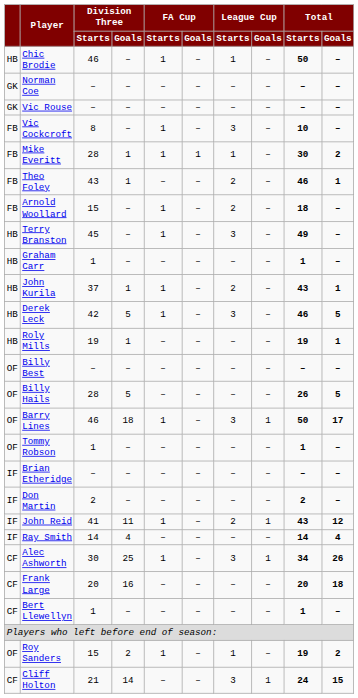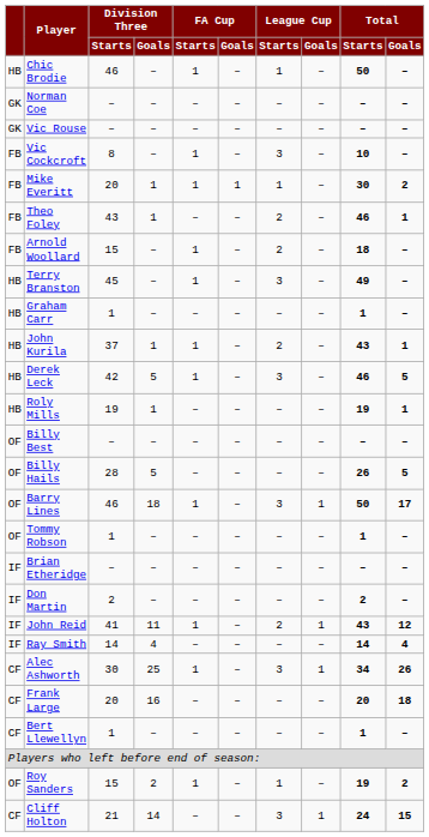 <table class="wikitable"  style="text-align:center; font-size:90%; width:46%;">
 <tr>
 <th rowspan="2" style="background:maroon; color:white;  width: 4%"></th>
 <th rowspan="2" style="background:maroon; color:white; ">Player</th>
 <th colspan="2" style="background:maroon; color:white; ">Division Three</th>
 <th colspan="2" style="background:maroon; color:white; ">FA Cup</th>
 <th colspan="2" style="background:maroon; color:white; ">League Cup</th>
 <th colspan="2" style="background:maroon; color:white; ">Total</th>
 </tr>
 <tr>
 <th style="background:maroon; color:white;  width: 4%;">Starts</th>
 <th style="background:maroon; color:white;  width: 4%;">Goals</th>
 <th style="background:maroon; color:white;  width: 4%;">Starts</th>
 <th style="background:maroon; color:white;  width: 4%;">Goals</th>
 <th style="background:maroon; color:white;  width: 4%;">Starts</th>
 <th style="background:maroon; color:white;  width: 4%;">Goals</th>
 <th style="background:maroon; color:white;  width: 4%;">Starts</th>
 <th style="background:maroon; color:white;  width: 4%;">Goals</th>
 </tr>
 <tr>
 <td>HB</td>
 <td style="text-align:left;"><a href='#'>Chic Brodie</a></td>
 <td>46</td>
 <td>–</td>
 <td>1</td>
 <td>–</td>
 <td>1</td>
 <td>–</td>
 <td><strong>50</strong></td>
 <td><strong>–</strong></td>
 </tr>
 <tr>
 <td>GK</td>
 <td style="text-align:left;"><a href='#'>Norman Coe</a></td>
 <td>–</td>
 <td>–</td>
 <td>–</td>
 <td>–</td>
 <td>–</td>
 <td>–</td>
 <td><strong>–</strong></td>
 <td><strong>–</strong></td>
 </tr>
 <tr>
 <td>GK</td>
 <td style="text-align:left;"><a href='#'>Vic Rouse</a></td>
 <td>–</td>
 <td>–</td>
 <td>–</td>
 <td>–</td>
 <td>–</td>
 <td>–</td>
 <td><strong>–</strong></td>
 <td><strong>–</strong></td>
 </tr>
 <tr>
 <td>FB</td>
 <td style="text-align:left;"><a href='#'>Vic Cockcroft</a></td>
 <td>8</td>
 <td>–</td>
 <td>1</td>
 <td>–</td>
 <td>3</td>
 <td>–</td>
 <td><strong>10</strong></td>
 <td><strong>–</strong></td>
 </tr>
 <tr>
 <td>FB</td>
 <td style="text-align:left;"><a href='#'>Mike Everitt</a></td>
-<td>28</td>
+<td>20</td>
 <td>1</td>
 <td>1</td>
 <td>1</td>
 <td>1</td>
 <td>–</td>
 <td><strong>30</strong></td>
 <td><strong>2</strong></td>
 </tr>
 <tr>
 <td>FB</td>
 <td style="text-align:left;"><a href='#'>Theo Foley</a></td>
 <td>43</td>
 <td>1</td>
 <td>–</td>
 <td>–</td>
 <td>2</td>
 <td>–</td>
 <td><strong>46</strong></td>
 <td><strong>1</strong></td>
 </tr>
 <tr>
 <td>FB</td>
 <td style="text-align:left;"><a href='#'>Arnold Woollard</a></td>
 <td>15</td>
 <td>–</td>
 <td>1</td>
 <td>–</td>
 <td>2</td>
 <td>–</td>
 <td><strong>18</strong></td>
 <td><strong>–</strong></td>
 </tr>
 <tr>
 <td>HB</td>
 <td style="text-align:left;"><a href='#'>Terry Branston</a></td>
 <td>45</td>
 <td>–</td>
 <td>1</td>
 <td>–</td>
 <td>3</td>
 <td>–</td>
 <td><strong>49</strong></td>
 <td><strong>–</strong></td>
 </tr>
 <tr>
 <td>HB</td>
 <td style="text-align:left;"><a href='#'>Graham Carr</a></td>
 <td>1</td>
 <td>–</td>
 <td>–</td>
 <td>–</td>
 <td>–</td>
 <td>–</td>
 <td><strong>1</strong></td>
 <td><strong>–</strong></td>
 </tr>
 <tr>
 <td>HB</td>
 <td style="text-align:left;"><a href='#'>John Kurila</a></td>
 <td>37</td>
 <td>1</td>
 <td>1</td>
 <td>–</td>
 <td>2</td>
 <td>–</td>
 <td><strong>43</strong></td>
 <td><strong>1</strong></td>
 </tr>
 <tr>
 <td>HB</td>
 <td style="text-align:left;"><a href='#'>Derek Leck</a></td>
 <td>42</td>
 <td>5</td>
 <td>1</td>
 <td>–</td>
 <td>3</td>
 <td>–</td>
 <td><strong>46</strong></td>
 <td><strong>5</strong></td>
 </tr>
 <tr>
 <td>HB</td>
 <td style="text-align:left;"><a href='#'>Roly Mills</a></td>
 <td>19</td>
 <td>1</td>
 <td>–</td>
 <td>–</td>
 <td>–</td>
 <td>–</td>
 <td><strong>19</strong></td>
 <td><strong>1</strong></td>
 </tr>
 <tr>
 <td>OF</td>
 <td style="text-align:left;"><a href='#'>Billy Best</a></td>
 <td>–</td>
 <td>–</td>
 <td>–</td>
 <td>–</td>
 <td>–</td>
 <td>–</td>
 <td><strong>–</strong></td>
 <td><strong>–</strong></td>
 </tr>
 <tr>
 <td>OF</td>
 <td style="text-align:left;"><a href='#'>Billy Hails</a></td>
 <td>28</td>
 <td>5</td>
 <td>–</td>
 <td>–</td>
 <td>–</td>
 <td>–</td>
 <td><strong>26</strong></td>
 <td><strong>5</strong></td>
 </tr>
 <tr>
 <td>OF</td>
 <td style="text-align:left;"><a href='#'>Barry Lines</a></td>
 <td>46</td>
 <td>18</td>
 <td>1</td>
 <td>–</td>
 <td>3</td>
 <td>1</td>
 <td><strong>50</strong></td>
 <td><strong>17</strong></td>
 </tr>
 <tr>
 <td>OF</td>
 <td style="text-align:left;"><a href='#'>Tommy Robson</a></td>
 <td>1</td>
 <td>–</td>
 <td>–</td>
 <td>–</td>
 <td>–</td>
 <td>–</td>
 <td><strong>1</strong></td>
 <td><strong>–</strong></td>
 </tr>
 <tr>
 <td>IF</td>
 <td style="text-align:left;"><a href='#'>Brian Etheridge</a></td>
 <td>–</td>
 <td>–</td>
 <td>–</td>
 <td>–</td>
 <td>–</td>
 <td>–</td>
 <td><strong>–</strong></td>
 <td><strong>–</strong></td>
 </tr>
 <tr>
 <td>IF</td>
 <td style="text-align:left;"><a href='#'>Don Martin</a></td>
 <td>2</td>
 <td>–</td>
 <td>–</td>
 <td>–</td>
 <td>–</td>
 <td>–</td>
 <td><strong>2</strong></td>
 <td><strong>–</strong></td>
 </tr>
 <tr>
 <td>IF</td>
 <td style="text-align:left;"><a href='#'>John Reid</a></td>
 <td>41</td>
 <td>11</td>
 <td>1</td>
 <td>–</td>
 <td>2</td>
 <td>1</td>
 <td><strong>43</strong></td>
 <td><strong>12</strong></td>
 </tr>
 <tr>
 <td>IF</td>
 <td style="text-align:left;"><a href='#'>Ray Smith</a></td>
 <td>14</td>
 <td>4</td>
 <td>–</td>
 <td>–</td>
 <td>–</td>
 <td>–</td>
 <td><strong>14</strong></td>
 <td><strong>4</strong></td>
 </tr>
 <tr>
 <td>CF</td>
 <td style="text-align:left;"><a href='#'>Alec Ashworth</a></td>
 <td>30</td>
 <td>25</td>
 <td>1</td>
 <td>–</td>
 <td>3</td>
 <td>1</td>
 <td><strong>34</strong></td>
 <td><strong>26</strong></td>
 </tr>
 <tr>
 <td>CF</td>
 <td style="text-align:left;"><a href='#'>Frank Large</a></td>
 <td>20</td>
 <td>16</td>
 <td>–</td>
 <td>–</td>
 <td>–</td>
 <td>–</td>
 <td><strong>20</strong></td>
 <td><strong>18</strong></td>
 </tr>
 <tr>
 <td>CF</td>
 <td style="text-align:left;"><a href='#'>Bert Llewellyn</a></td>
 <td>1</td>
 <td>–</td>
 <td>–</td>
 <td>–</td>
 <td>–</td>
 <td>–</td>
 <td><strong>1</strong></td>
 <td><strong>–</strong></td>
 </tr>
 <tr>
 <td colspan="20" style="background:#dcdcdc; text-align:left;"><em>Players who left before end of season:</em></td>
 </tr>
 <tr>
 <td>OF</td>
 <td style="text-align:left;"><a href='#'>Roy Sanders</a></td>
 <td>15</td>
 <td>2</td>
 <td>1</td>
 <td>–</td>
 <td>1</td>
 <td>–</td>
 <td><strong>19</strong></td>
 <td><strong>2</strong></td>
 </tr>
 <tr>
 <td>CF</td>
 <td style="text-align:left;"><a href='#'>Cliff Holton</a></td>
 <td>21</td>
 <td>14</td>
 <td>–</td>
 <td>–</td>
 <td>3</td>
 <td>1</td>
 <td><strong>24</strong></td>
 <td><strong>15</strong></td>
 </tr>
 </table>
